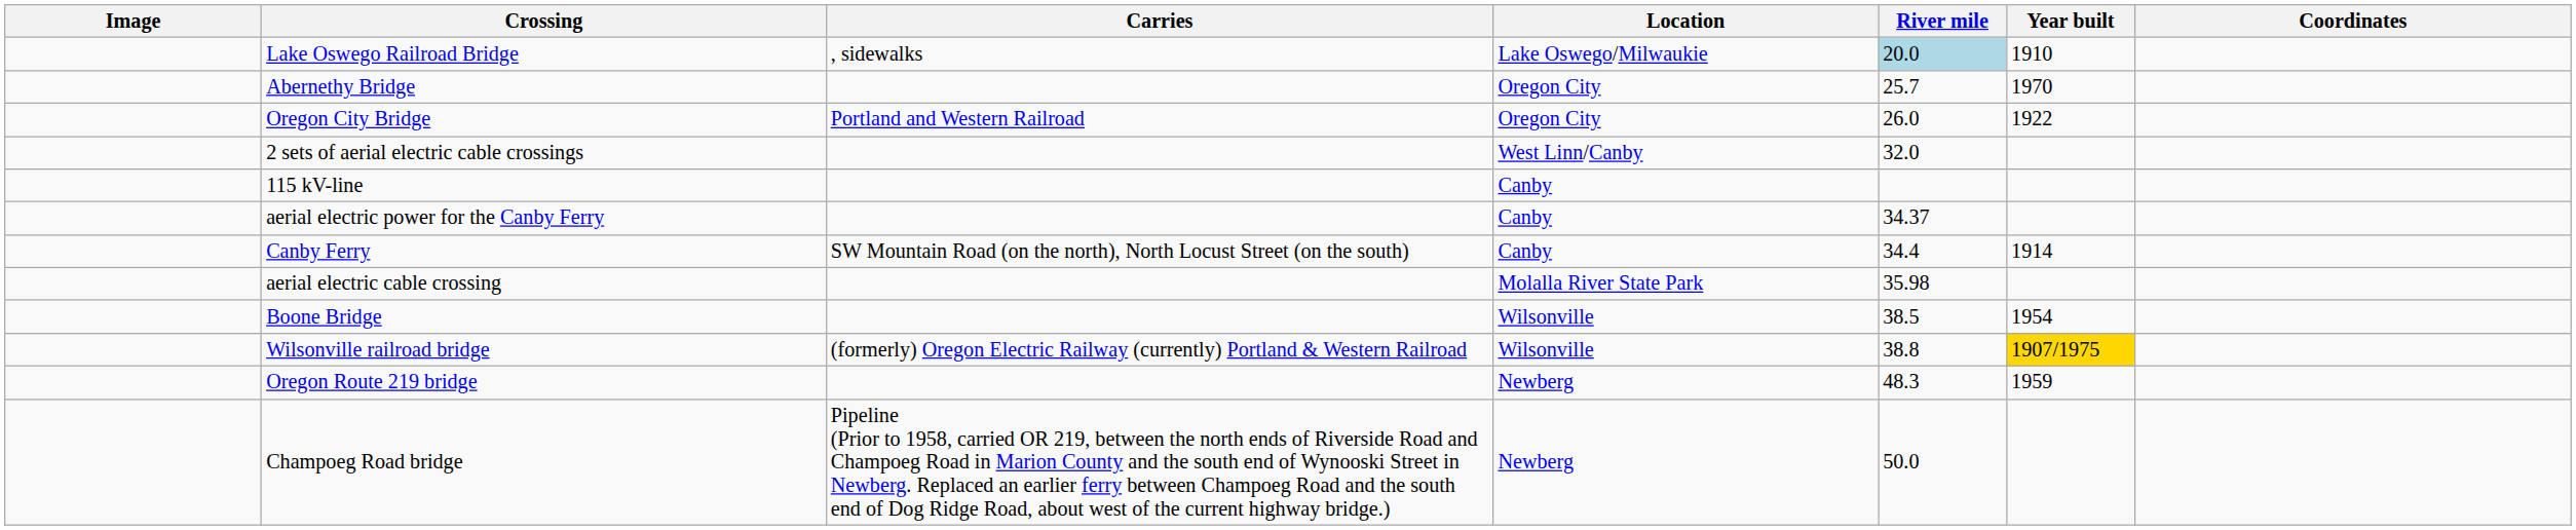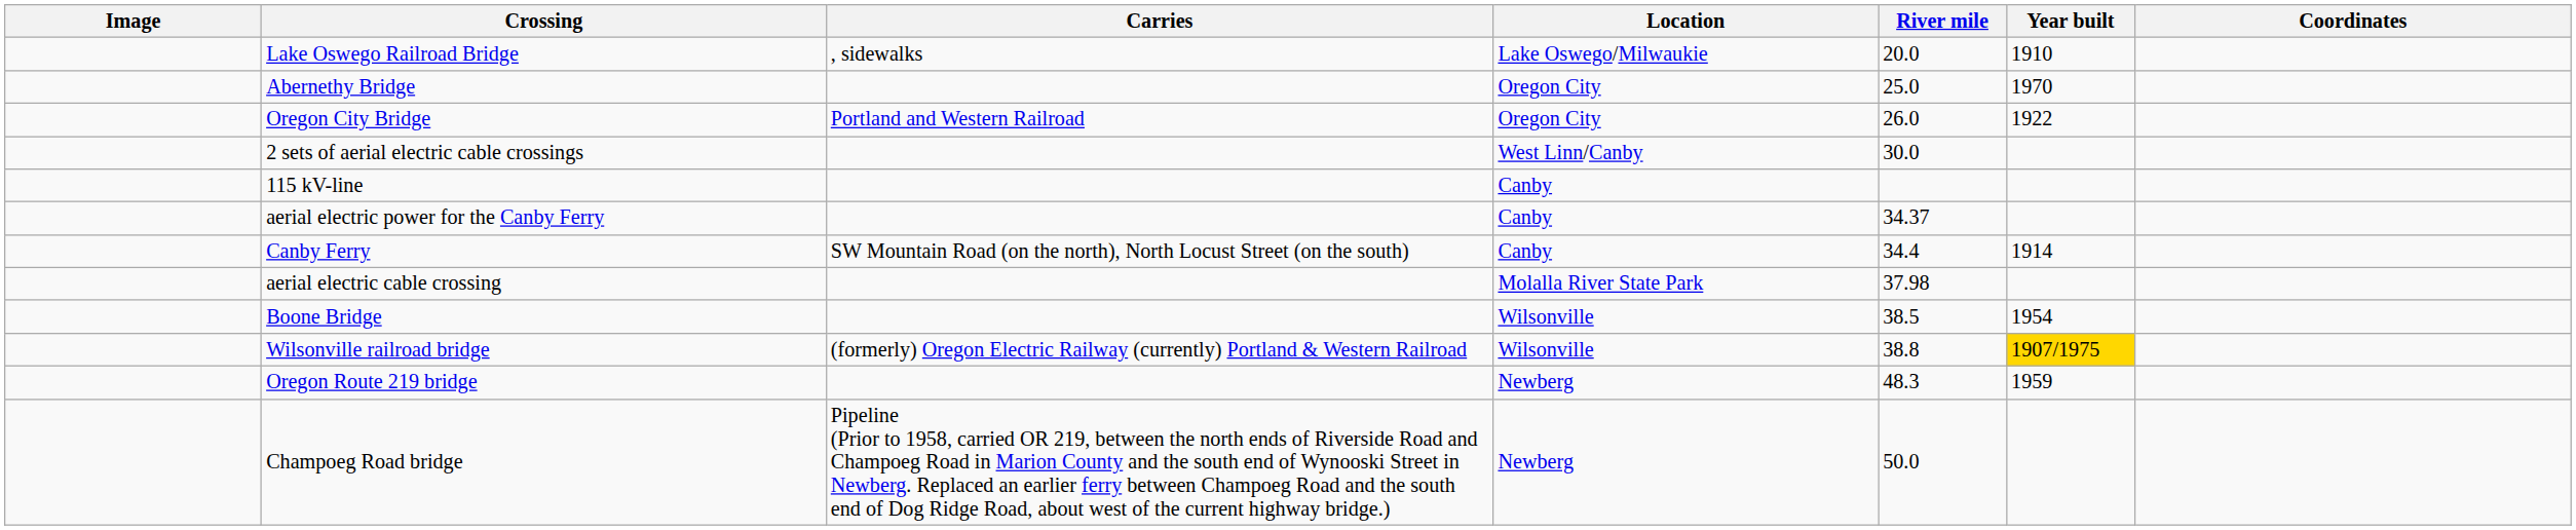 <table class=wikitable style="width: 100%;">
 <tr>
 <th style="width: 10%;">Image</th>
 <th style="width: 22%;">Crossing</th>
 <th style="width: 26%;">Carries</th>
 <th style="width: 15%;">Location</th>
 <th style="width: 5%;"><a href='#'>River mile</a></th>
 <th style="width: 5%;">Year built</th>
 <th style="width: 17%;">Coordinates</th>
 </tr>
 <tr class="vcard vevent">
 <td></td>
 <td class="fn org summary"><a href='#'>Lake Oswego Railroad Bridge</a></td>
 <td class="note">, sidewalks</td>
 <td class="adr"><span><a href='#'>Lake Oswego</a>/<a href='#'>Milwaukie</a></span></td>
-<td style="background: lightblue;">20.0</td>
+<td>20.0</td>
 <td class="dtstart">1910</td>
 <td></td>
 </tr>
 <tr class="vcard vevent">
 <td></td>
 <td class="fn org summary"><a href='#'>Abernethy Bridge</a></td>
 <td class="note"></td>
 <td class="adr"><span><a href='#'>Oregon City</a></span></td>
-<td>25.7</td>
+<td>25.0</td>
 <td class="dtstart">1970</td>
 <td></td>
 </tr>
 <tr class="vcard vevent">
 <td></td>
 <td class="fn org summary"><a href='#'>Oregon City Bridge</a></td>
 <td class="note"><a href='#'>Portland and Western Railroad</a></td>
 <td class="adr"><span><a href='#'>Oregon City</a></span></td>
 <td>26.0</td>
 <td class="dtstart">1922</td>
 <td></td>
 </tr>
 <tr class="vcard">
 <td></td>
 <td class="fn org summary">2 sets of aerial electric cable crossings</td>
 <td></td>
 <td class="note"><a href='#'>West Linn</a>/<a href='#'>Canby</a></td>
-<td>32.0</td>
+<td>30.0</td>
 <td></td>
 <td></td>
 </tr>
 <tr class="vcard">
 <td></td>
 <td class="fn org summary">115 kV-line</td>
 <td></td>
 <td class="note"><a href='#'>Canby</a></td>
 <td></td>
 <td></td>
 <td></td>
 </tr>
 <tr class="vcard">
 <td></td>
 <td class="fn org summary">aerial electric power for the <a href='#'>Canby Ferry</a></td>
 <td></td>
 <td class="adr"><span><a href='#'>Canby</a></span></td>
 <td>34.37</td>
 <td></td>
 <td></td>
 </tr>
 <tr class="vcard vevent">
 <td></td>
 <td class="fn org summary"><a href='#'>Canby Ferry</a></td>
 <td class="note">SW Mountain Road (on the north), North Locust Street (on the south)</td>
 <td class="adr"><span><a href='#'>Canby</a></span></td>
 <td>34.4</td>
 <td class="dtstart">1914</td>
 <td></td>
 </tr>
 <tr class="vcard">
 <td></td>
 <td class="fn org summary">aerial electric cable crossing</td>
 <td></td>
 <td class="adr"><span><a href='#'>Molalla River State Park</a></span></td>
-<td>35.98</td>
+<td>37.98</td>
 <td></td>
 <td></td>
 </tr>
 <tr class="vcard vevent">
 <td></td>
 <td class="fn org summary"><a href='#'>Boone Bridge</a></td>
 <td class="note"></td>
 <td class="adr"><span><a href='#'>Wilsonville</a></span></td>
 <td>38.5</td>
 <td class="dtstart">1954</td>
 <td></td>
 </tr>
 <tr class="vcard">
 <td></td>
 <td class="fn org summary"><a href='#'>Wilsonville railroad bridge</a></td>
 <td class="note">(formerly) <a href='#'>Oregon Electric Railway</a> (currently) <a href='#'>Portland & Western Railroad</a></td>
 <td class="adr"><span><a href='#'>Wilsonville</a></span></td>
 <td>38.8</td>
 <td class="dtstart" style="background: gold;">1907/1975</td>
 <td></td>
 </tr>
 <tr class="vcard vevent">
 <td></td>
 <td class="fn org summary"><a href='#'>Oregon Route 219 bridge</a></td>
 <td class="note"></td>
 <td class="adr"><span><a href='#'>Newberg</a></span></td>
 <td>48.3</td>
 <td class="dtstart">1959</td>
 <td></td>
 </tr>
 <tr class="vcard">
 <td></td>
 <td class="fn org summary">Champoeg Road bridge</td>
 <td class="note">Pipeline<br>(Prior to 1958, carried OR 219, between the north ends of Riverside Road and Champoeg Road in <a href='#'>Marion County</a> and the south end of Wynooski Street in <a href='#'>Newberg</a>. Replaced an earlier <a href='#'>ferry</a> between Champoeg Road and the south end of Dog Ridge Road, about  west of the current highway bridge.)</td>
 <td class="adr"><span><a href='#'>Newberg</a></span></td>
 <td>50.0</td>
 <td></td>
 <td></td>
 </tr>
 </table>
